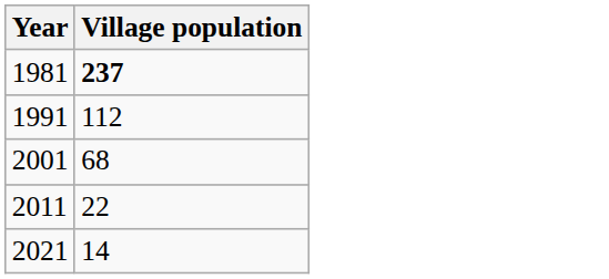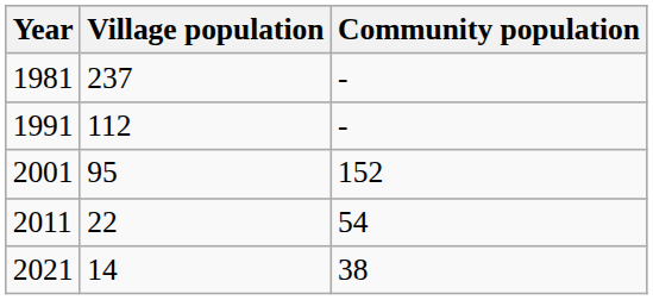 <table class="wikitable">
 <tr>
 <th>Year</th>
 <th>Village population</th>
+<th>Community population</th>
 </tr>
 <tr>
 <td>1981</td>
-<td><strong>237</strong></td>
+<td>237</td>
+<td>-</td>
 </tr>
 <tr>
 <td>1991</td>
 <td>112</td>
+<td>-</td>
 </tr>
 <tr>
 <td>2001</td>
-<td>68</td>
+<td>95</td>
+<td>152</td>
 </tr>
 <tr>
 <td>2011</td>
 <td>22</td>
+<td>54</td>
 </tr>
 <tr>
 <td>2021</td>
 <td>14</td>
+<td>38</td>
 </tr>
 </table>
